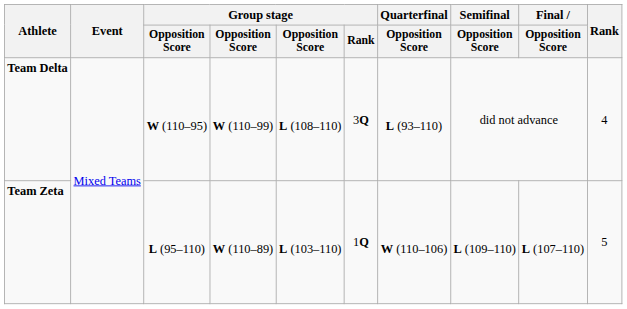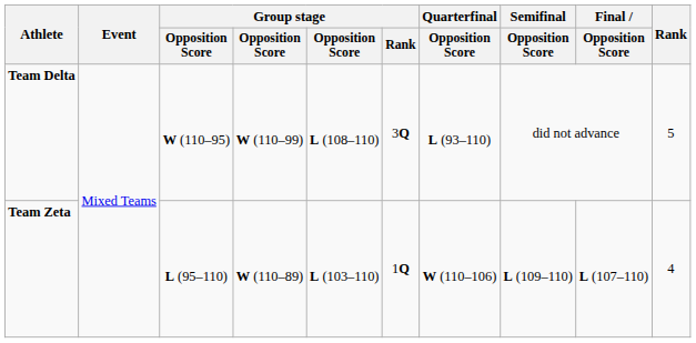 <table class="wikitable" style="font-size:90%">
 <tr>
 <th rowspan=2>Athlete</th>
 <th rowspan=2>Event</th>
 <th colspan=4>Group stage</th>
 <th>Quarterfinal</th>
 <th>Semifinal</th>
 <th>Final / </th>
 <th rowspan=2>Rank</th>
 </tr>
 <tr style="font-size:95%">
 <th>Opposition<br>Score</th>
 <th>Opposition<br>Score</th>
 <th>Opposition<br>Score</th>
 <th>Rank</th>
 <th>Opposition<br>Score</th>
 <th>Opposition<br>Score</th>
 <th>Opposition<br>Score</th>
 </tr>
 <tr align=center>
 <td align=left><strong>Team Delta</strong> <br><br><br><br><br><br><br><br></td>
 <td rowspan=2 align=left><a href='#'>Mixed Teams</a></td>
 <td><br><strong>W</strong> (110–95)</td>
 <td><br><strong>W</strong> (110–99)</td>
 <td><br><strong>L</strong> (108–110)</td>
 <td>3<strong>Q</strong></td>
 <td><br><strong>L</strong> (93–110)</td>
 <td colspan=2>did not advance</td>
-<td>4</td>
+<td>5</td>
 </tr>
 <tr align=center>
 <td align=left><strong>Team Zeta</strong> <br><br><br><br><br><br><br><br></td>
 <td><br><strong>L</strong> (95–110)</td>
 <td><br><strong>W</strong> (110–89)</td>
 <td><br><strong>L</strong> (103–110)</td>
 <td>1<strong>Q</strong></td>
 <td><br><strong>W</strong> (110–106)</td>
 <td><br><strong>L</strong> (109–110)</td>
 <td><br><strong>L</strong> (107–110)</td>
-<td>5</td>
+<td>4</td>
 </tr>
 </table>
